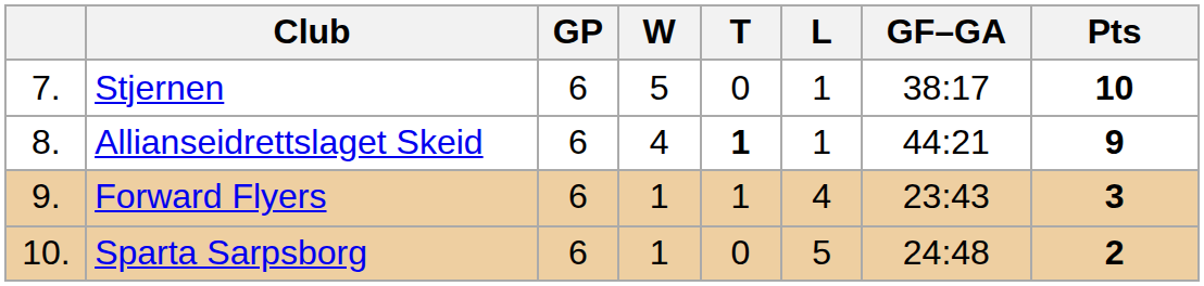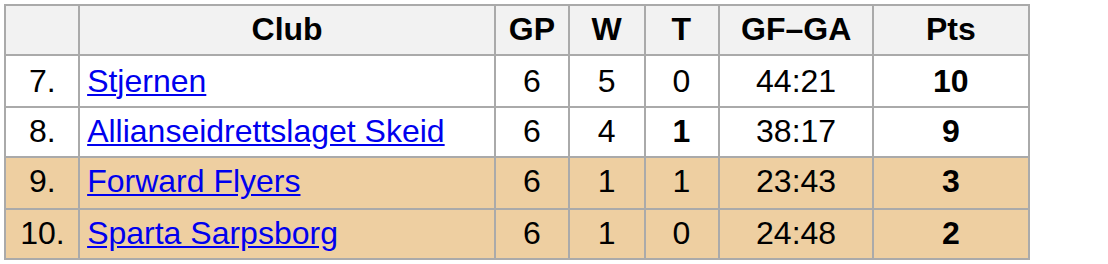 <table class="wikitable">
 <tr>
 <th width="30"></th>
 <th width="200">Club</th>
 <th width="30">GP</th>
 <th width="30">W</th>
 <th width="30">T</th>
-<th width="30">L</th>
 <th width="70">GF–GA</th>
 <th width="70">Pts</th>
 </tr>
 <tr bgcolor="#FFFFFF" align="center">
 <td>7.</td>
 <td align="left"><a href='#'>Stjernen</a></td>
 <td>6</td>
 <td>5</td>
 <td>0</td>
-<td>1</td>
-<td>38:17</td>
+<td>44:21</td>
 <td><strong>10</strong></td>
 </tr>
 <tr bgcolor="#FFFFFF" align="center">
 <td>8.</td>
 <td align="left"><a href='#'>Allianseidrettslaget Skeid</a></td>
 <td>6</td>
 <td>4</td>
 <td><strong>1</strong></td>
-<td>1</td>
-<td>44:21</td>
+<td>38:17</td>
 <td><strong>9</strong></td>
 </tr>
 <tr bgcolor="#EECFA1" align="center">
 <td>9.</td>
 <td align="left"><a href='#'>Forward Flyers</a></td>
 <td>6</td>
 <td>1</td>
 <td>1</td>
-<td>4</td>
 <td>23:43</td>
 <td><strong>3</strong></td>
 </tr>
 <tr bgcolor="#EECFA1" align="center">
 <td>10.</td>
 <td align="left"><a href='#'>Sparta Sarpsborg</a></td>
 <td>6</td>
 <td>1</td>
 <td>0</td>
-<td>5</td>
 <td>24:48</td>
 <td><strong>2</strong></td>
 </tr>
 </table>
